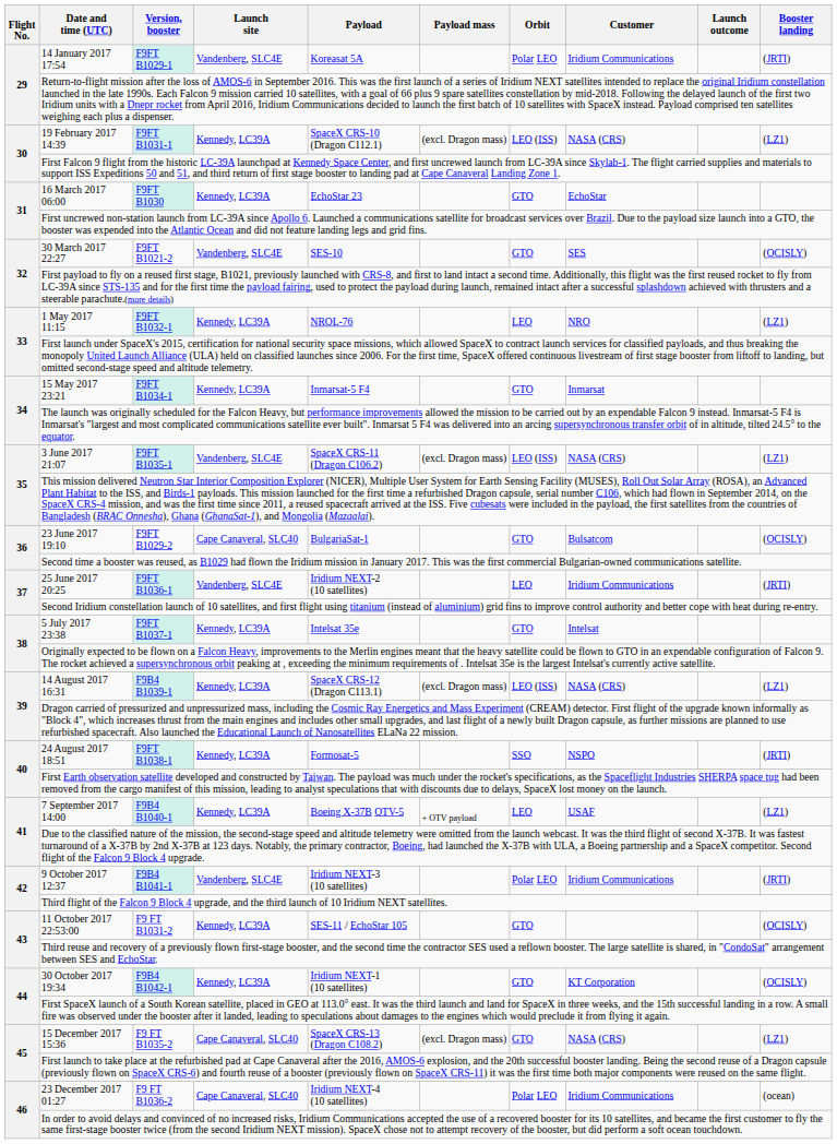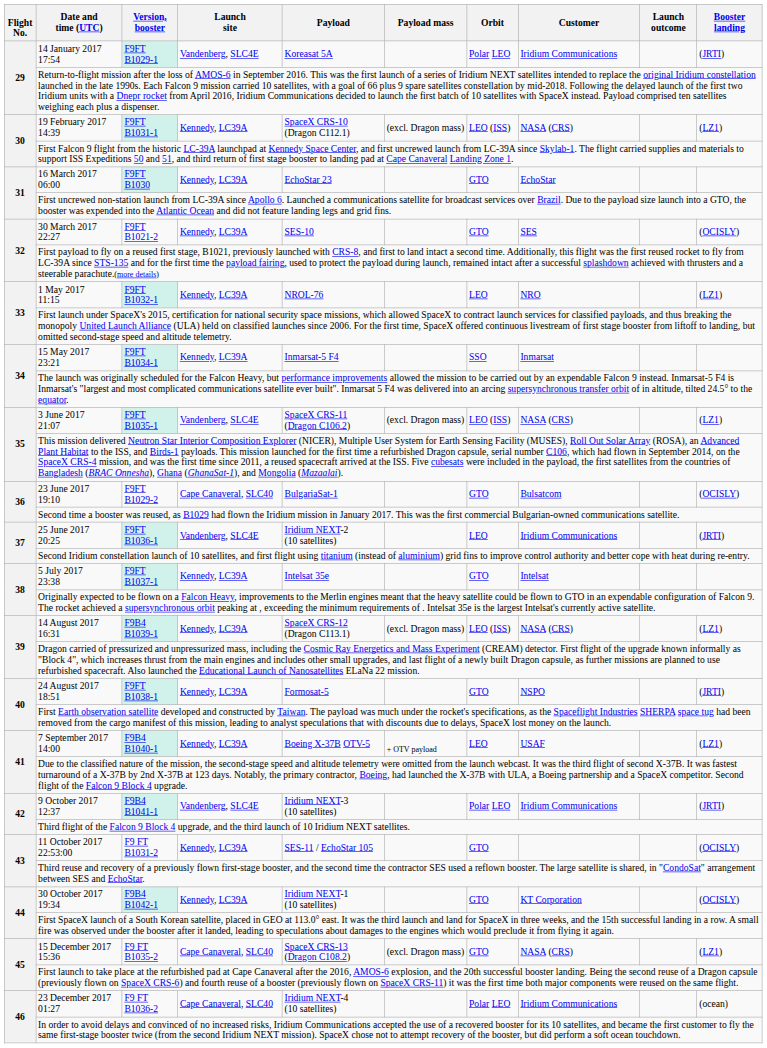 <table class="wikitable plainrowheaders sticky-header collapsible" style="width: 100%;">
 <tr>
 <th scope="col"><br>Flight No.</th>
 <th scope="col">Date and<br>time (<a href='#'>UTC</a>)</th>
 <th scope="col"><a href='#'>Version,<br>booster</a></th>
 <th scope="col">Launch<br>site</th>
 <th scope="col">Payload</th>
 <th scope="col">Payload mass</th>
 <th scope="col">Orbit</th>
 <th scope="col">Customer</th>
 <th scope="col">Launch<br>outcome</th>
 <th scope="col"><a href='#'>Booster<br>landing</a></th>
 </tr>
 <tr id="F9-029">
 <th scope="row" rowspan=2 style="text-align:center;">29</th>
 <td>14 January 2017<br>17:54</td>
 <td style="background:#D1F2EB"><a href='#'>F9FT</a><br><a href='#'>B1029-1</a></td>
 <td><a href='#'>Vandenberg</a>, <a href='#'>SLC4E</a></td>
 <td><a href='#'>Koreasat 5A</a></td>
 <td></td>
 <td><a href='#'>Polar</a> <a href='#'>LEO</a></td>
 <td><a href='#'>Iridium Communications</a></td>
 <td></td>
 <td> (<a href='#'>JRTI</a>)</td>
 </tr>
 <tr>
 <td colspan=9>Return-to-flight mission after the loss of <a href='#'>AMOS-6</a> in September 2016. This was the first launch of a series of Iridium NEXT satellites intended to replace the <a href='#'>original Iridium constellation</a> launched in the late 1990s. Each Falcon 9 mission carried 10 satellites, with a goal of 66 plus 9 spare satellites constellation by mid-2018. Following the delayed launch of the first two Iridium units with a <a href='#'>Dnepr rocket</a> from April 2016, Iridium Communications decided to launch the first batch of 10 satellites with SpaceX instead. Payload comprised ten satellites weighing  each plus a  dispenser.</td>
 </tr>
 <tr id="F9-030">
 <th scope="row" rowspan=2 style="text-align:center;">30</th>
 <td>19 February 2017<br>14:39</td>
 <td style="background:#D1F2EB"><a href='#'>F9FT</a><br><a href='#'>B1031-1</a></td>
 <td><a href='#'>Kennedy</a>, <a href='#'>LC39A</a></td>
 <td><a href='#'>SpaceX CRS-10</a><br>(Dragon C112.1)</td>
 <td> (excl. Dragon mass)</td>
 <td><a href='#'>LEO</a> (<a href='#'>ISS</a>)</td>
 <td><a href='#'>NASA</a> (<a href='#'>CRS</a>)</td>
 <td></td>
 <td> (<a href='#'>LZ1</a>)</td>
 </tr>
 <tr>
 <td colspan=9>First Falcon 9 flight from the historic <a href='#'>LC-39A</a> launchpad at <a href='#'>Kennedy Space Center</a>, and first uncrewed launch from LC-39A since <a href='#'>Skylab-1</a>. The flight carried supplies and materials to support ISS Expeditions <a href='#'>50</a> and <a href='#'>51</a>, and third return of first stage booster to landing pad at <a href='#'>Cape Canaveral</a> <a href='#'>Landing Zone 1</a>.</td>
 </tr>
 <tr id="F9-031">
 <th scope="row" rowspan=2 style="text-align:center;">31</th>
 <td>16 March 2017<br>06:00</td>
 <td style="background:#D1F2EB"><a href='#'>F9FT</a><br><a href='#'>B1030</a></td>
 <td><a href='#'>Kennedy</a>, <a href='#'>LC39A</a></td>
 <td><a href='#'>EchoStar 23</a></td>
 <td></td>
 <td><a href='#'>GTO</a></td>
 <td><a href='#'>EchoStar</a></td>
 <td></td>
 <td></td>
 </tr>
 <tr>
 <td colspan=9>First uncrewed non-station launch from LC-39A since <a href='#'>Apollo 6</a>. Launched a communications satellite for broadcast services over <a href='#'>Brazil</a>. Due to the payload size launch into a GTO, the booster was expended into the <a href='#'>Atlantic Ocean</a> and did not feature landing legs and grid fins.</td>
 </tr>
 <tr id="F9-032">
 <th scope="row" rowspan=2 style="text-align:center;">32</th>
 <td>30 March 2017<br>22:27</td>
 <td><a href='#'>F9FT</a><br><a href='#'>B1021-2</a></td>
-<td><a href='#'>Vandenberg</a>, <a href='#'>SLC4E</a></td>
+<td><a href='#'>Kennedy</a>, <a href='#'>LC39A</a></td>
 <td><a href='#'>SES-10</a></td>
 <td></td>
 <td><a href='#'>GTO</a></td>
 <td><a href='#'>SES</a></td>
 <td></td>
 <td> (<a href='#'>OCISLY</a>)</td>
 </tr>
 <tr>
 <td colspan=9>First payload to fly on a reused first stage, B1021, previously launched with <a href='#'>CRS-8</a>, and first to land intact a second time. Additionally, this flight was the first reused rocket to fly from LC-39A since <a href='#'>STS-135</a> and for the first time the <a href='#'>payload fairing</a>, used to protect the payload during launch, remained intact after a successful <a href='#'>splashdown</a> achieved with thrusters and a steerable parachute.<small>(<a href='#'>more details</a>)</small></td>
 </tr>
 <tr id="F9-033">
 <th scope="row" rowspan=2 style="text-align:center;">33</th>
 <td>1 May 2017<br>11:15</td>
 <td style="background:#D1F2EB"><a href='#'>F9FT</a><br><a href='#'>B1032-1</a></td>
 <td><a href='#'>Kennedy</a>, <a href='#'>LC39A</a></td>
 <td><a href='#'>NROL-76</a></td>
 <td></td>
 <td><a href='#'>LEO</a></td>
 <td><a href='#'>NRO</a></td>
 <td></td>
 <td> (<a href='#'>LZ1</a>)</td>
 </tr>
 <tr>
 <td colspan=9>First launch under SpaceX's 2015, certification for national security space missions, which allowed SpaceX to contract launch services for classified payloads, and thus breaking the monopoly <a href='#'>United Launch Alliance</a> (ULA) held on classified launches since 2006. For the first time, SpaceX offered continuous livestream of first stage booster from liftoff to landing, but omitted second-stage speed and altitude telemetry.</td>
 </tr>
 <tr id="F9-034">
 <th scope="row" rowspan=2 style="text-align:center;">34</th>
 <td>15 May 2017<br>23:21</td>
 <td style="background:#D1F2EB"><a href='#'>F9FT</a><br><a href='#'>B1034-1</a></td>
 <td><a href='#'>Kennedy</a>, <a href='#'>LC39A</a></td>
 <td><a href='#'>Inmarsat-5 F4</a></td>
 <td></td>
-<td><a href='#'>GTO</a></td>
+<td><a href='#'>SSO</a></td>
 <td><a href='#'>Inmarsat</a></td>
 <td></td>
 <td><br></td>
 </tr>
 <tr>
 <td colspan=9>The launch was originally scheduled for the Falcon Heavy, but <a href='#'>performance improvements</a> allowed the mission to be carried out by an expendable Falcon 9 instead.  Inmarsat-5 F4 is Inmarsat's "largest and most complicated communications satellite ever built". Inmarsat 5 F4 was delivered into an arcing <a href='#'>supersynchronous transfer orbit</a> of  in altitude, tilted 24.5° to the <a href='#'>equator</a>.</td>
 </tr>
 <tr id="F9-035">
 <th scope="row" rowspan=2 style="text-align:center;">35</th>
 <td>3 June 2017<br>21:07</td>
 <td style="background:#D1F2EB"><a href='#'>F9FT</a><br><a href='#'>B1035-1</a></td>
 <td><a href='#'>Vandenberg</a>, <a href='#'>SLC4E</a></td>
 <td><a href='#'>SpaceX CRS-11</a><br>(<a href='#'>Dragon C106.2</a>)</td>
 <td> (excl. Dragon mass)</td>
 <td><a href='#'>LEO</a> (<a href='#'>ISS</a>)</td>
 <td><a href='#'>NASA</a> (<a href='#'>CRS</a>)</td>
 <td></td>
 <td> (<a href='#'>LZ1</a>)</td>
 </tr>
 <tr>
 <td colspan=9>This mission delivered <a href='#'>Neutron Star Interior Composition Explorer</a> (NICER), Multiple User System for Earth Sensing Facility (MUSES), <a href='#'>Roll Out Solar Array</a> (ROSA), an <a href='#'>Advanced Plant Habitat</a> to the ISS, and <a href='#'>Birds-1</a> payloads. This mission launched for the first time a refurbished Dragon capsule, serial number <a href='#'>C106</a>, which had flown in September 2014, on the <a href='#'>SpaceX CRS-4</a> mission, and was the first time since 2011, a reused spacecraft arrived at the ISS. Five <a href='#'>cubesats</a> were included in the payload, the first satellites from the countries of <a href='#'>Bangladesh</a> (<em><a href='#'>BRAC Onnesha</a></em>), <a href='#'>Ghana</a> (<em><a href='#'>GhanaSat-1</a></em>), and <a href='#'>Mongolia</a> (<em><a href='#'>Mazaalai</a></em>).</td>
 </tr>
 <tr id="F9-036">
 <th scope="row" rowspan=2 style="text-align:center;">36</th>
 <td>23 June 2017<br>19:10</td>
 <td><a href='#'>F9FT</a><br><a href='#'>B1029-2</a></td>
 <td><a href='#'>Cape Canaveral</a>, <a href='#'>SLC40</a></td>
 <td><a href='#'>BulgariaSat-1</a></td>
 <td></td>
 <td><a href='#'>GTO</a></td>
 <td><a href='#'>Bulsatcom</a></td>
 <td></td>
 <td> (<a href='#'>OCISLY</a>)</td>
 </tr>
 <tr>
 <td colspan=9>Second time a booster was reused, as <a href='#'>B1029</a> had flown the Iridium mission in January 2017. This was the first commercial Bulgarian-owned communications satellite.</td>
 </tr>
 <tr id="F9-037">
 <th scope="row" rowspan=2 style="text-align:center;">37</th>
 <td>25 June 2017<br>20:25</td>
 <td style="background:#D1F2EB"><a href='#'>F9FT</a><br><a href='#'>B1036-1</a></td>
 <td><a href='#'>Vandenberg</a>, <a href='#'>SLC4E</a></td>
 <td><a href='#'>Iridium NEXT</a>-2<br>(10 satellites)</td>
 <td></td>
 <td><a href='#'>LEO</a></td>
 <td><a href='#'>Iridium Communications</a></td>
 <td></td>
 <td> (<a href='#'>JRTI</a>)</td>
 </tr>
 <tr>
 <td colspan=9>Second Iridium constellation launch of 10 satellites, and first flight using <a href='#'>titanium</a> (instead of <a href='#'>aluminium</a>) grid fins to improve control authority and better cope with heat during re-entry.</td>
 </tr>
 <tr id="F9-038">
 <th scope="row" rowspan=2 style="text-align:center;">38</th>
 <td>5 July 2017<br>23:38</td>
 <td style="background:#D1F2EB"><a href='#'>F9FT</a><br><a href='#'>B1037-1</a></td>
 <td><a href='#'>Kennedy</a>, <a href='#'>LC39A</a></td>
 <td><a href='#'>Intelsat 35e</a></td>
 <td></td>
 <td><a href='#'>GTO</a></td>
 <td><a href='#'>Intelsat</a></td>
 <td></td>
 <td><br></td>
 </tr>
 <tr>
 <td colspan=9>Originally expected to be flown on a <a href='#'>Falcon Heavy</a>, improvements to the Merlin engines meant that the heavy satellite could be flown to GTO in an expendable configuration of Falcon 9. The rocket achieved a <a href='#'>supersynchronous orbit</a> peaking at , exceeding the minimum requirements of . Intelsat 35e is the largest Intelsat's currently active satellite.</td>
 </tr>
 <tr id="F9-039">
 <th scope="row" rowspan=2 style="text-align:center;">39</th>
 <td>14 August 2017<br>16:31</td>
 <td style="background:#D1F2EB"><a href='#'>F9B4</a><br><a href='#'>B1039-1</a></td>
 <td><a href='#'>Kennedy</a>, <a href='#'>LC39A</a></td>
 <td><a href='#'>SpaceX CRS-12</a><br>(Dragon C113.1)</td>
 <td> (excl. Dragon mass)</td>
 <td><a href='#'>LEO</a> (<a href='#'>ISS</a>)</td>
 <td><a href='#'>NASA</a> (<a href='#'>CRS</a>)</td>
 <td></td>
 <td> (<a href='#'>LZ1</a>)</td>
 </tr>
 <tr>
 <td colspan=9>Dragon carried  of pressurized and  unpressurized mass, including the <a href='#'>Cosmic Ray Energetics and Mass Experiment</a> (CREAM) detector. First flight of the upgrade known informally as "Block 4", which increases thrust from the main engines and includes other small upgrades, and last flight of a newly built Dragon capsule, as further missions are planned to use refurbished spacecraft. Also launched the <a href='#'>Educational Launch of Nanosatellites</a> ELaNa 22 mission.</td>
 </tr>
 <tr id="F9-040">
 <th scope="row" rowspan=2 style="text-align:center;">40</th>
 <td>24 August 2017<br>18:51</td>
 <td style="background:#D1F2EB"><a href='#'>F9FT</a><br><a href='#'>B1038-1</a></td>
 <td><a href='#'>Kennedy</a>, <a href='#'>LC39A</a></td>
 <td><a href='#'>Formosat-5</a></td>
 <td></td>
-<td><a href='#'>SSO</a></td>
+<td><a href='#'>GTO</a></td>
 <td><a href='#'>NSPO</a></td>
 <td></td>
 <td> (<a href='#'>JRTI</a>)</td>
 </tr>
 <tr>
 <td colspan=9>First <a href='#'>Earth observation satellite</a> developed and constructed by <a href='#'>Taiwan</a>. The payload was much under the rocket's specifications, as the <a href='#'>Spaceflight Industries</a> <a href='#'>SHERPA</a> <a href='#'>space tug</a> had been removed from the cargo manifest of this mission, leading to analyst speculations that with discounts due to delays, SpaceX lost money on the launch.</td>
 </tr>
 <tr id="F9-041">
 <th scope="row" rowspan=2 style="text-align:center;">41</th>
 <td>7 September 2017<br>14:00</td>
 <td style="background:#D1F2EB"><a href='#'>F9B4</a><br><a href='#'>B1040-1</a></td>
 <td><a href='#'>Kennedy</a>, <a href='#'>LC39A</a></td>
 <td><a href='#'>Boeing X-37B</a> <a href='#'>OTV-5</a></td>
 <td><br><small>+ OTV payload</small></td>
 <td><a href='#'>LEO</a></td>
 <td><a href='#'>USAF</a></td>
 <td></td>
 <td> (<a href='#'>LZ1</a>)</td>
 </tr>
 <tr>
 <td colspan=9>Due to the classified nature of the mission, the second-stage speed and altitude telemetry were omitted from the launch webcast. It was the third flight of second X-37B. It was fastest turnaround of a X-37B by 2nd X-37B at 123 days. Notably, the primary contractor, <a href='#'>Boeing</a>, had launched the X-37B with ULA, a Boeing partnership and a SpaceX competitor. Second flight of the <a href='#'>Falcon 9 Block 4</a> upgrade.</td>
 </tr>
 <tr id="F9-042">
 <th scope="row" rowspan=2 style="text-align:center;">42</th>
 <td>9 October 2017<br>12:37</td>
 <td style="background:#D1F2EB"><a href='#'>F9B4</a><br><a href='#'>B1041-1</a></td>
 <td><a href='#'>Vandenberg</a>, <a href='#'>SLC4E</a></td>
 <td><a href='#'>Iridium NEXT</a>-3<br>(10 satellites)</td>
 <td></td>
 <td><a href='#'>Polar</a> <a href='#'>LEO</a></td>
 <td><a href='#'>Iridium Communications</a></td>
 <td></td>
 <td> (<a href='#'>JRTI</a>)</td>
 </tr>
 <tr>
 <td colspan=9>Third flight of the <a href='#'>Falcon 9 Block 4</a> upgrade, and the third launch of 10 Iridium NEXT satellites.</td>
 </tr>
 <tr id="F9-043">
 <th scope="row" rowspan=2 style="text-align:center;">43</th>
 <td>11 October 2017<br>22:53:00</td>
 <td><a href='#'>F9 FT</a><br><a href='#'>B1031-2</a></td>
 <td><a href='#'>Kennedy</a>, <a href='#'>LC39A</a></td>
 <td><a href='#'>SES-11</a> / <a href='#'>EchoStar 105</a></td>
 <td></td>
 <td><a href='#'>GTO</a></td>
 <td></td>
 <td></td>
 <td> (<a href='#'>OCISLY</a>)</td>
 </tr>
 <tr>
 <td colspan=9>Third reuse and recovery of a previously flown first-stage booster, and the second time the contractor SES used a reflown booster. The large satellite is shared, in "<a href='#'>CondoSat</a>" arrangement between SES and <a href='#'>EchoStar</a>.</td>
 </tr>
 <tr id="F9-044">
 <th scope="row" rowspan=2 style="text-align:center;">44</th>
 <td>30 October 2017<br>19:34</td>
 <td style="background:#D1F2EB"><a href='#'>F9B4</a><br><a href='#'>B1042-1</a></td>
 <td><a href='#'>Kennedy</a>, <a href='#'>LC39A</a></td>
 <td><a href='#'>Iridium NEXT</a>-1<br>(10 satellites)</td>
 <td></td>
 <td><a href='#'>GTO</a></td>
 <td><a href='#'>KT Corporation</a></td>
 <td></td>
 <td> (<a href='#'>OCISLY</a>)</td>
 </tr>
 <tr>
 <td colspan=9>First SpaceX launch of a South Korean satellite, placed in GEO at 113.0° east. It was the third launch and land for SpaceX in three weeks, and the 15th successful landing in a row. A small fire was observed under the booster after it landed, leading to speculations about damages to the engines which would preclude it from flying it again.</td>
 </tr>
 <tr id="F9-045">
 <th scope="row" rowspan=2 style="text-align:center;">45</th>
 <td>15 December 2017<br>15:36</td>
 <td><a href='#'>F9 FT</a><br><a href='#'>B1035-2</a></td>
 <td><a href='#'>Cape Canaveral</a>, <a href='#'>SLC40</a></td>
 <td><a href='#'>SpaceX CRS-13</a><br>(<a href='#'>Dragon C108.2</a>)</td>
 <td> (excl. Dragon mass)</td>
 <td><a href='#'>GTO</a></td>
 <td><a href='#'>NASA</a> (<a href='#'>CRS</a>)</td>
 <td></td>
 <td> (<a href='#'>LZ1</a>)</td>
 </tr>
 <tr>
 <td colspan=9>First launch to take place at the refurbished pad at Cape Canaveral after the 2016, <a href='#'>AMOS-6</a> explosion, and the 20th successful booster landing. Being the second reuse of a Dragon capsule (previously flown on <a href='#'>SpaceX CRS-6</a>) and fourth reuse of a booster (previously flown on <a href='#'>SpaceX CRS-11</a>) it was the first time both major components were reused on the same flight.</td>
 </tr>
 <tr id="F9-046">
 <th scope="row" rowspan=2 style="text-align:center;">46</th>
 <td>23 December 2017<br>01:27</td>
 <td><a href='#'>F9 FT</a><br><a href='#'>B1036-2</a></td>
 <td><a href='#'>Cape Canaveral</a>, <a href='#'>SLC40</a></td>
 <td><a href='#'>Iridium NEXT</a>-4<br>(10 satellites)</td>
 <td></td>
 <td><a href='#'>Polar</a> <a href='#'>LEO</a></td>
 <td><a href='#'>Iridium Communications</a></td>
 <td></td>
 <td> (ocean)</td>
 </tr>
 <tr>
 <td colspan=9>In order to avoid delays and convinced of no increased risks, Iridium Communications accepted the use of a recovered booster for its 10 satellites, and became the first customer to fly the same first-stage booster twice (from the second Iridium NEXT mission). SpaceX chose not to attempt recovery of the booster, but did perform a soft ocean touchdown.</td>
 </tr>
 </table>
